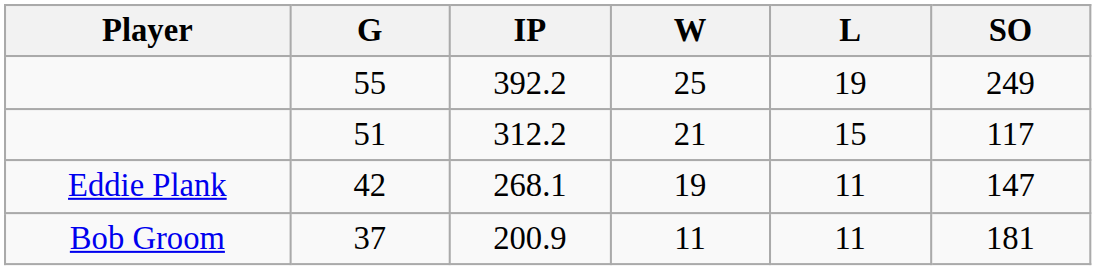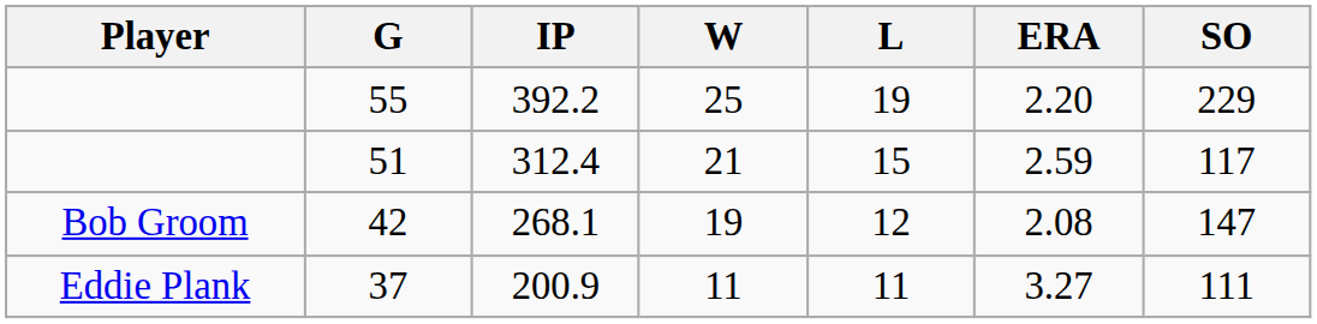 <table class="wikitable sortable">
 <tr>
 <th bgcolor="#DDDDFF" width="16%">Player</th>
 <th bgcolor="#DDDDFF" width="9%">G</th>
 <th bgcolor="#DDDDFF" width="9%">IP</th>
 <th bgcolor="#DDDDFF" width="9%">W</th>
 <th bgcolor="#DDDDFF" width="9%">L</th>
+<th bgcolor="#DDDDFF" width="9%">ERA</th>
 <th bgcolor="#DDDDFF" width="9%">SO</th>
 </tr>
 <tr align="center">
 <td></td>
 <td>55</td>
 <td>392.2</td>
 <td>25</td>
 <td>19</td>
-<td>249</td>
+<td>2.20</td>
+<td>229</td>
 </tr>
 <tr align="center">
 <td></td>
 <td>51</td>
-<td>312.2</td>
+<td>312.4</td>
 <td>21</td>
 <td>15</td>
+<td>2.59</td>
 <td>117</td>
 </tr>
 <tr align="center">
-<td><a href='#'>Eddie Plank</a></td>
+<td><a href='#'>Bob Groom</a></td>
 <td>42</td>
 <td>268.1</td>
 <td>19</td>
-<td>11</td>
+<td>12</td>
+<td>2.08</td>
 <td>147</td>
 </tr>
 <tr align="center">
-<td><a href='#'>Bob Groom</a></td>
+<td><a href='#'>Eddie Plank</a></td>
 <td>37</td>
 <td>200.9</td>
 <td>11</td>
 <td>11</td>
-<td>181</td>
+<td>3.27</td>
+<td>111</td>
 </tr>
 </table>
